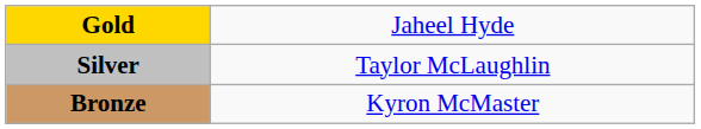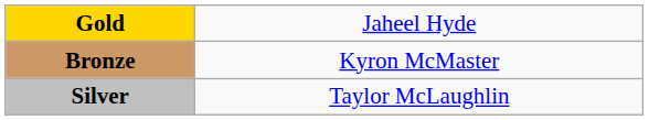 <table class="wikitable" style=" text-align:center; " width="35%">
 <tr>
 <td style="background:gold"><strong>Gold</strong></td>
 <td><a href='#'>Jaheel Hyde</a> <br><small></small></td>
 </tr>
 <tr>
+<td style="background:#cc9966"><strong>Bronze</strong></td>
+<td><a href='#'>Kyron McMaster</a> <br><small></small></td>
+</tr>
+<tr>
 <td style="background:silver"><strong>Silver</strong></td>
 <td><a href='#'>Taylor McLaughlin</a><br><small> </small></td>
 </tr>
-<tr>
-<td style="background:#cc9966"><strong>Bronze</strong></td>
-<td><a href='#'>Kyron McMaster</a> <br><small></small></td>
-</tr>
 </table>
